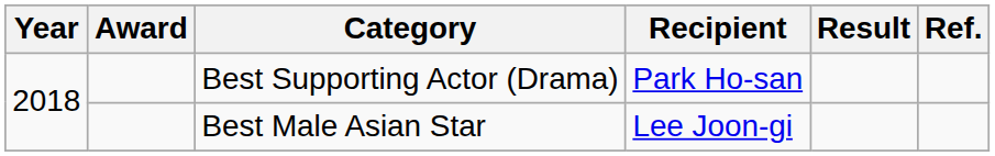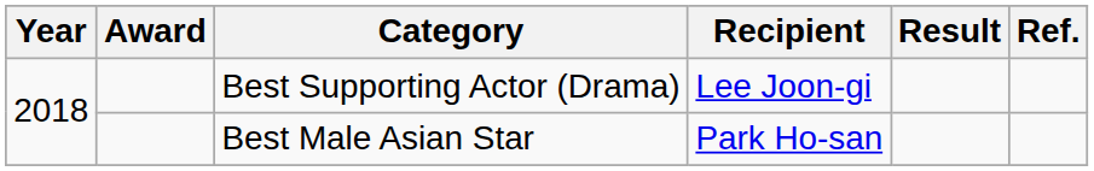 <table class="wikitable">
 <tr>
 <th>Year</th>
 <th>Award</th>
 <th>Category</th>
 <th>Recipient</th>
 <th>Result</th>
 <th>Ref.</th>
 </tr>
 <tr>
 <td rowspan="2">2018</td>
 <td></td>
 <td>Best Supporting Actor (Drama)</td>
-<td><a href='#'>Park Ho-san</a></td>
+<td><a href='#'>Lee Joon-gi</a></td>
 <td></td>
 <td></td>
 </tr>
 <tr>
 <td></td>
 <td>Best Male Asian Star</td>
-<td><a href='#'>Lee Joon-gi</a></td>
+<td><a href='#'>Park Ho-san</a></td>
 <td></td>
 <td></td>
 </tr>
 </table>
